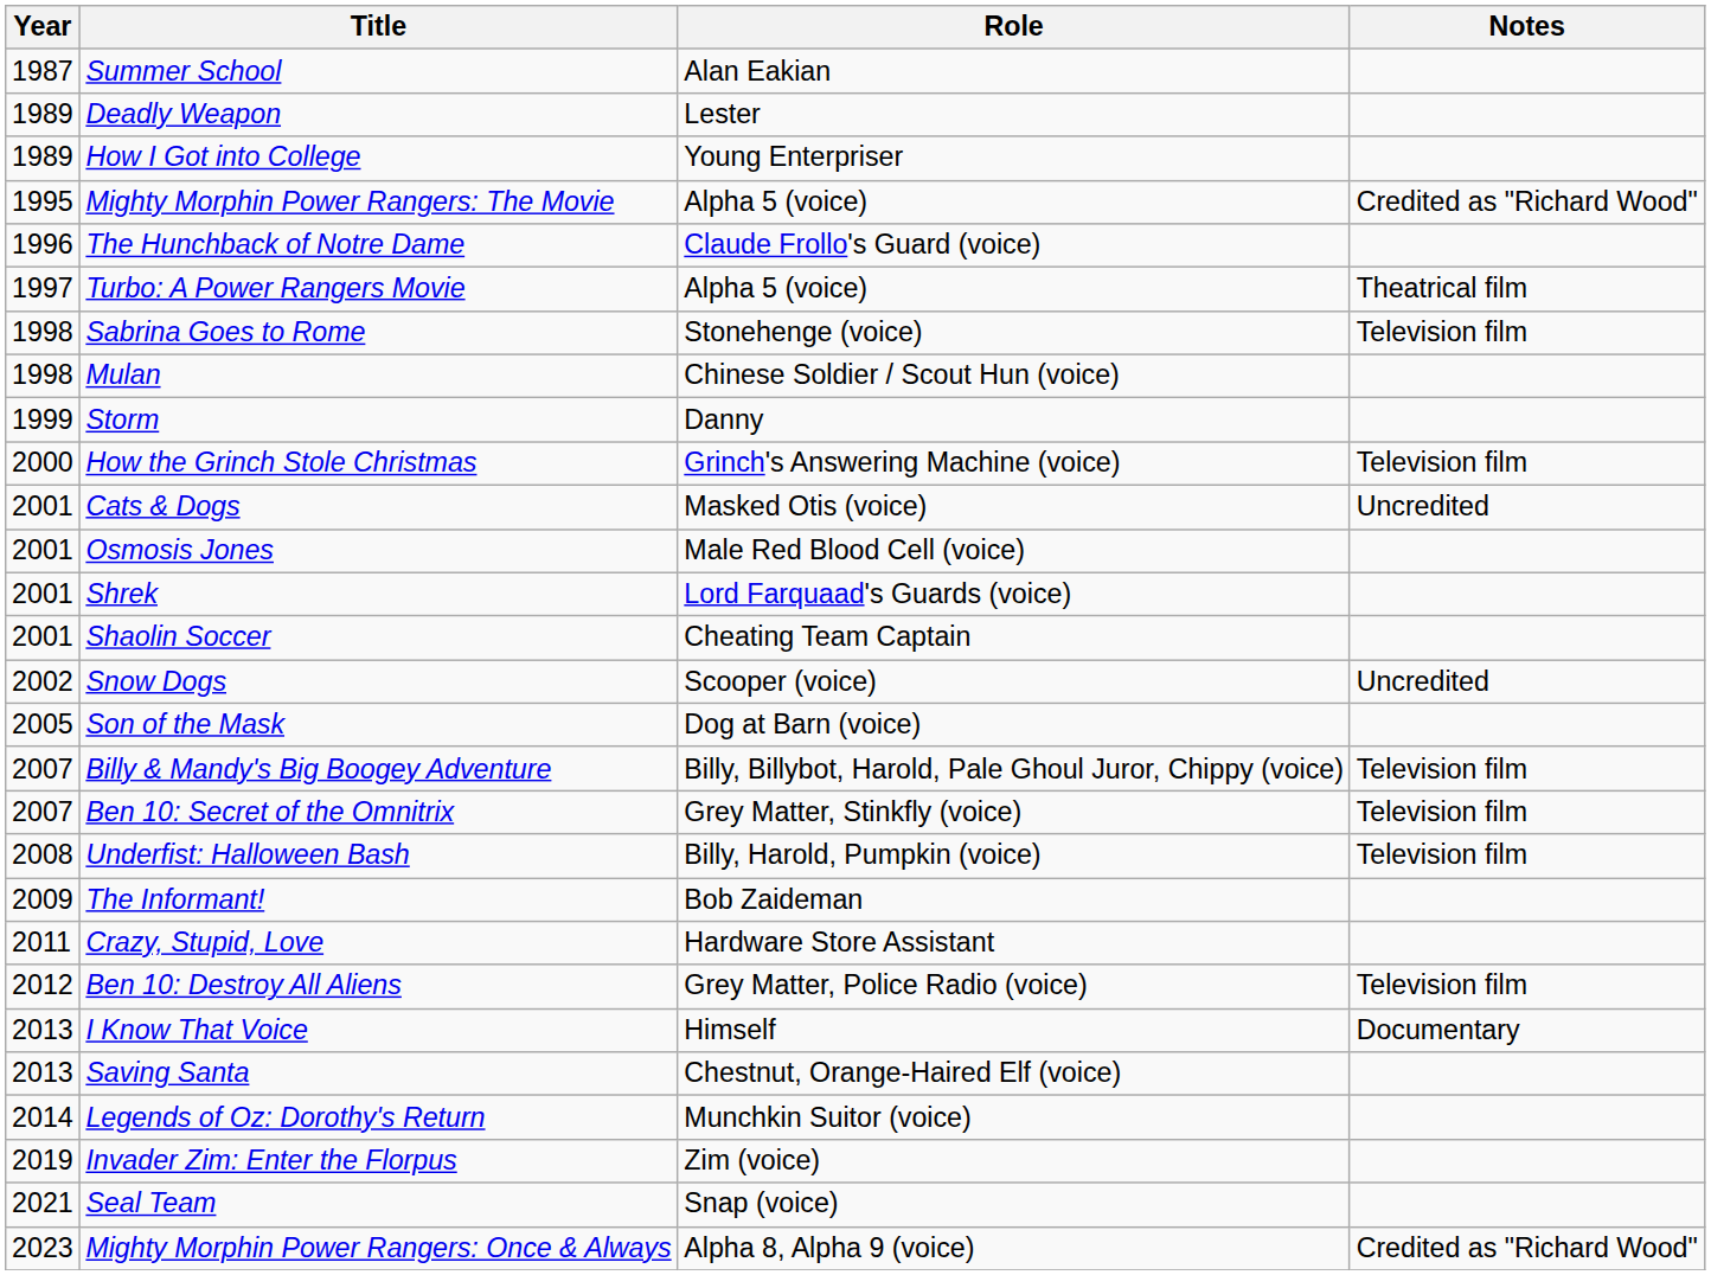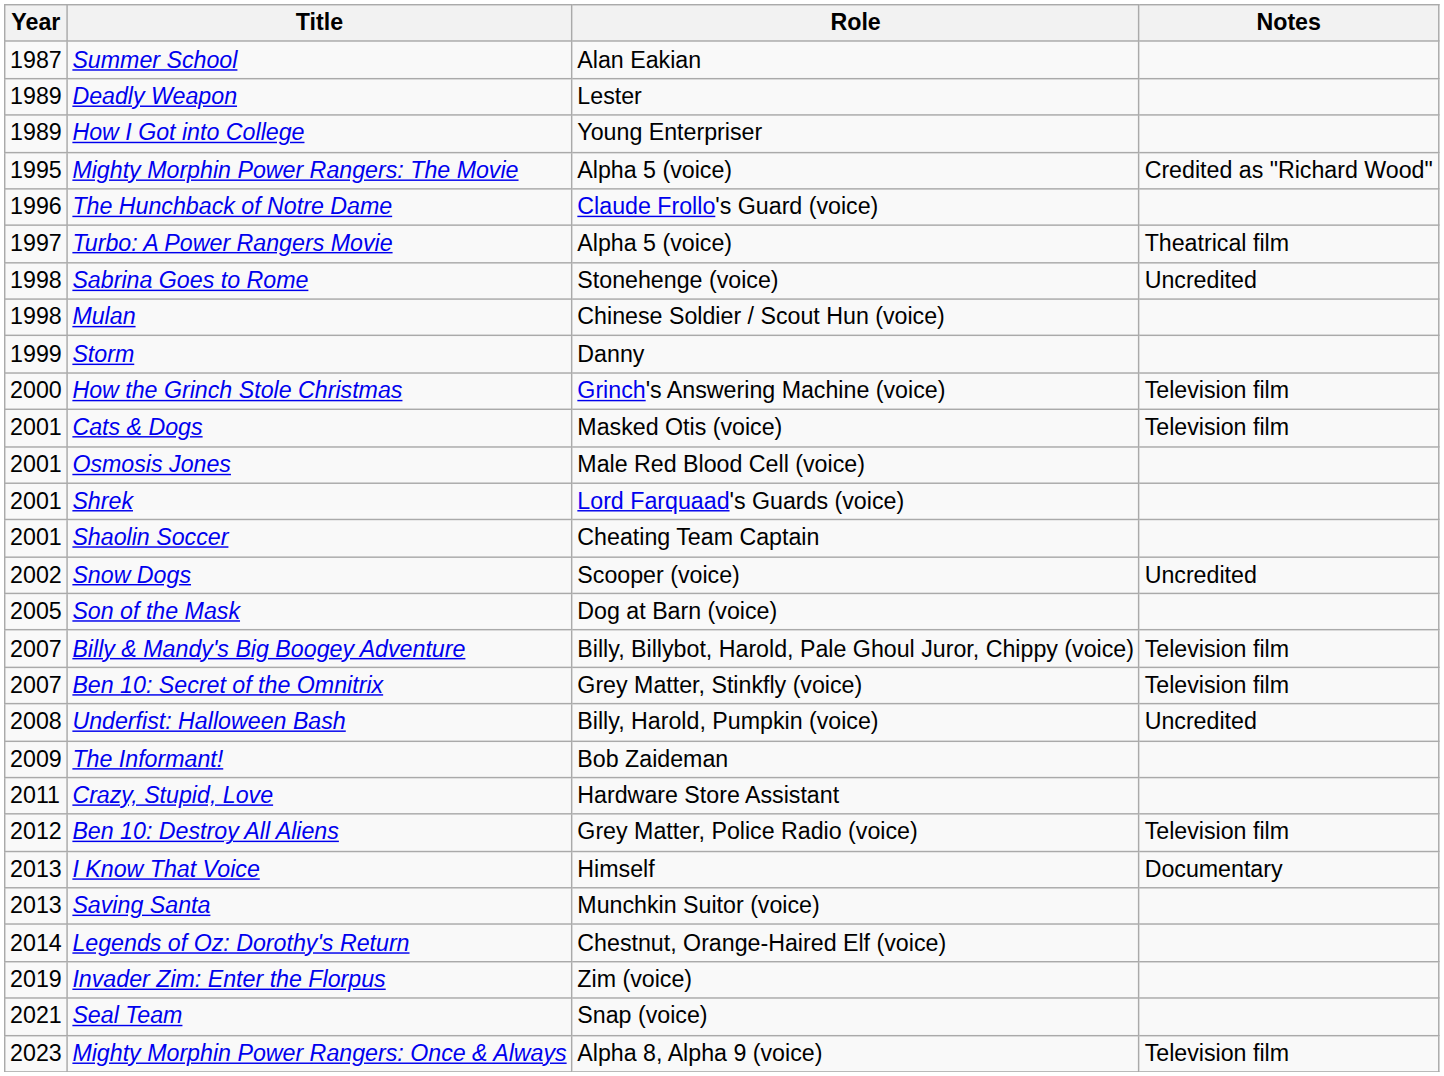 <table class="wikitable">
 <tr>
 <th>Year</th>
 <th>Title</th>
 <th>Role</th>
 <th>Notes</th>
 </tr>
 <tr>
 <td>1987</td>
 <td><em><a href='#'>Summer School</a></em></td>
 <td>Alan Eakian</td>
 <td></td>
 </tr>
 <tr>
 <td>1989</td>
 <td><em><a href='#'>Deadly Weapon</a></em></td>
 <td>Lester</td>
 <td></td>
 </tr>
 <tr>
 <td>1989</td>
 <td><em><a href='#'>How I Got into College</a></em></td>
 <td>Young Enterpriser</td>
 <td></td>
 </tr>
 <tr>
 <td>1995</td>
 <td><em><a href='#'>Mighty Morphin Power Rangers: The Movie</a></em></td>
 <td>Alpha 5 (voice)</td>
 <td>Credited as "Richard Wood"</td>
 </tr>
 <tr>
 <td>1996</td>
 <td><em><a href='#'>The Hunchback of Notre Dame</a></em></td>
 <td><a href='#'>Claude Frollo</a>'s Guard (voice)</td>
 <td></td>
 </tr>
 <tr>
 <td>1997</td>
 <td><em><a href='#'>Turbo: A Power Rangers Movie</a></em></td>
 <td>Alpha 5 (voice)</td>
 <td>Theatrical film</td>
 </tr>
 <tr>
 <td>1998</td>
 <td><em><a href='#'>Sabrina Goes to Rome</a></em></td>
 <td>Stonehenge (voice)</td>
-<td>Television film</td>
+<td>Uncredited</td>
 </tr>
 <tr>
 <td>1998</td>
 <td><em><a href='#'>Mulan</a></em></td>
 <td>Chinese Soldier / Scout Hun (voice)</td>
 <td></td>
 </tr>
 <tr>
 <td>1999</td>
 <td><em><a href='#'>Storm</a></em></td>
 <td>Danny</td>
 <td></td>
 </tr>
 <tr>
 <td>2000</td>
 <td><em><a href='#'>How the Grinch Stole Christmas</a></em></td>
 <td><a href='#'>Grinch</a>'s Answering Machine (voice)</td>
 <td>Television film</td>
 </tr>
 <tr>
 <td>2001</td>
 <td><em><a href='#'>Cats & Dogs</a></em></td>
 <td>Masked Otis (voice)</td>
-<td>Uncredited</td>
+<td>Television film</td>
 </tr>
 <tr>
 <td>2001</td>
 <td><em><a href='#'>Osmosis Jones</a></em></td>
 <td>Male Red Blood Cell (voice)</td>
 <td></td>
 </tr>
 <tr>
 <td>2001</td>
 <td><em><a href='#'>Shrek</a></em></td>
 <td><a href='#'>Lord Farquaad</a>'s Guards (voice)</td>
 <td></td>
 </tr>
 <tr>
 <td>2001</td>
 <td><em><a href='#'>Shaolin Soccer</a></em></td>
 <td>Cheating Team Captain</td>
 <td></td>
 </tr>
 <tr>
 <td>2002</td>
 <td><em><a href='#'>Snow Dogs</a></em></td>
 <td>Scooper (voice)</td>
 <td>Uncredited</td>
 </tr>
 <tr>
 <td>2005</td>
 <td><em><a href='#'>Son of the Mask</a></em></td>
 <td>Dog at Barn (voice)</td>
 <td></td>
 </tr>
 <tr>
 <td>2007</td>
 <td><em><a href='#'>Billy & Mandy's Big Boogey Adventure</a></em></td>
 <td>Billy, Billybot, Harold, Pale Ghoul Juror, Chippy (voice)</td>
 <td>Television film</td>
 </tr>
 <tr>
 <td>2007</td>
 <td><em><a href='#'>Ben 10: Secret of the Omnitrix</a></em></td>
 <td>Grey Matter, Stinkfly (voice)</td>
 <td>Television film</td>
 </tr>
 <tr>
 <td>2008</td>
 <td><em><a href='#'>Underfist: Halloween Bash</a></em></td>
 <td>Billy, Harold, Pumpkin (voice)</td>
-<td>Television film</td>
+<td>Uncredited</td>
 </tr>
 <tr>
 <td>2009</td>
 <td><em><a href='#'>The Informant!</a></em></td>
 <td>Bob Zaideman</td>
 <td></td>
 </tr>
 <tr>
 <td>2011</td>
 <td><em><a href='#'>Crazy, Stupid, Love</a></em></td>
 <td>Hardware Store Assistant</td>
 <td></td>
 </tr>
 <tr>
 <td>2012</td>
 <td><em><a href='#'>Ben 10: Destroy All Aliens</a></em></td>
 <td>Grey Matter, Police Radio (voice)</td>
 <td>Television film</td>
 </tr>
 <tr>
 <td>2013</td>
 <td><em><a href='#'>I Know That Voice</a></em></td>
 <td>Himself</td>
 <td>Documentary</td>
 </tr>
 <tr>
 <td>2013</td>
 <td><em><a href='#'>Saving Santa</a></em></td>
-<td>Chestnut, Orange-Haired Elf (voice)</td>
+<td>Munchkin Suitor (voice)</td>
 <td></td>
 </tr>
 <tr>
 <td>2014</td>
 <td><em><a href='#'>Legends of Oz: Dorothy's Return</a></em></td>
-<td>Munchkin Suitor (voice)</td>
+<td>Chestnut, Orange-Haired Elf (voice)</td>
 <td></td>
 </tr>
 <tr>
 <td>2019</td>
 <td><em><a href='#'>Invader Zim: Enter the Florpus</a></em></td>
 <td>Zim (voice)</td>
 <td></td>
 </tr>
 <tr>
 <td>2021</td>
 <td><em><a href='#'>Seal Team</a></em></td>
 <td>Snap (voice)</td>
 <td></td>
 </tr>
 <tr>
 <td>2023</td>
 <td><em><a href='#'>Mighty Morphin Power Rangers: Once & Always</a></em></td>
 <td>Alpha 8, Alpha 9 (voice)</td>
-<td>Credited as "Richard Wood"</td>
+<td>Television film</td>
 </tr>
 </table>
